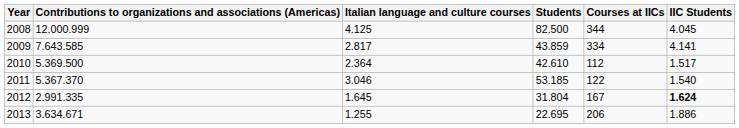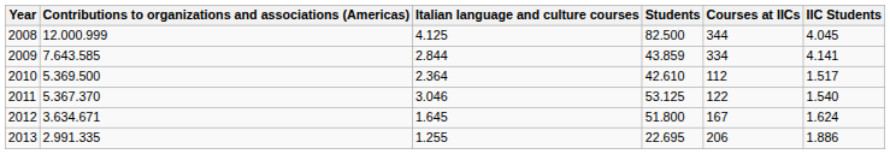 <table class="wikitable">
 <tr>
 <th>Year</th>
 <th>Contributions to organizations and associations (Americas)</th>
 <th>Italian language and culture courses</th>
 <th>Students</th>
 <th>Courses at IICs</th>
 <th>IIC Students</th>
 </tr>
 <tr>
 <td>2008</td>
 <td>12.000.999</td>
 <td>4.125</td>
 <td>82.500</td>
 <td>344</td>
 <td>4.045</td>
 </tr>
 <tr>
 <td>2009</td>
 <td>7.643.585</td>
-<td>2.817</td>
+<td>2.844</td>
 <td>43.859</td>
 <td>334</td>
 <td>4.141</td>
 </tr>
 <tr>
 <td>2010</td>
 <td>5.369.500</td>
 <td>2.364</td>
 <td>42.610</td>
 <td>112</td>
 <td>1.517</td>
 </tr>
 <tr>
 <td>2011</td>
 <td>5.367.370</td>
 <td>3.046</td>
-<td>53.185</td>
+<td>53.125</td>
 <td>122</td>
 <td>1.540</td>
 </tr>
 <tr>
 <td>2012</td>
-<td>2.991.335</td>
+<td>3.634.671</td>
 <td>1.645</td>
-<td>31.804</td>
+<td>51.800</td>
 <td>167</td>
-<td><strong>1.624</strong></td>
+<td>1.624</td>
 </tr>
 <tr>
 <td>2013</td>
-<td>3.634.671</td>
+<td>2.991.335</td>
 <td>1.255</td>
 <td>22.695</td>
 <td>206</td>
 <td>1.886</td>
 </tr>
 </table>
